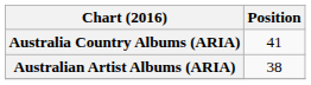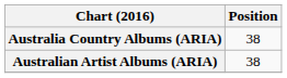 <table class="wikitable sortable plainrowheaders" style="text-align:center">
 <tr>
 <th scope="col">Chart (2016)</th>
 <th scope="col">Position</th>
 </tr>
 <tr>
 <th scope="row">Australia Country Albums (ARIA) </th>
-<td>41</td>
+<td>38</td>
 </tr>
 <tr>
 <th scope="row">Australian Artist Albums (ARIA) </th>
 <td>38</td>
 </tr>
 <tr>
 </tr>
 </table>
